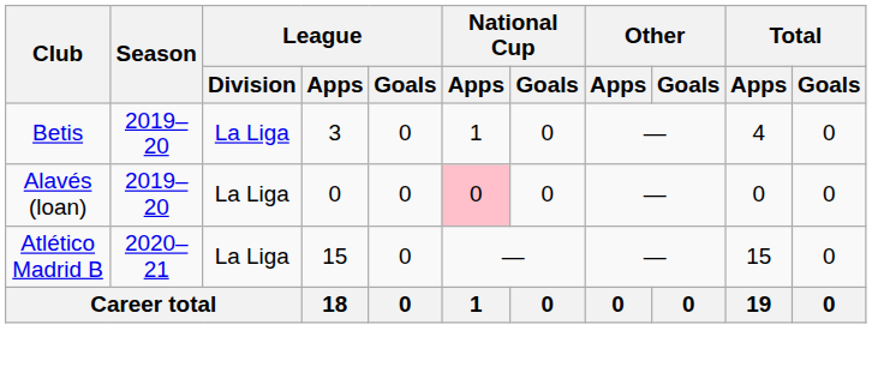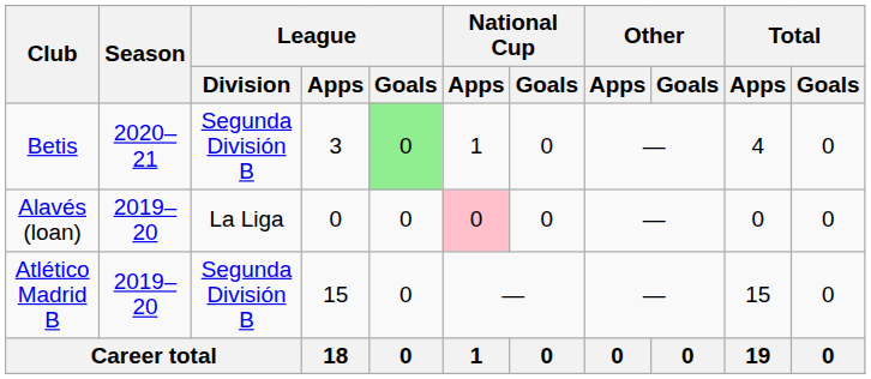 <table class="wikitable" style="text-align:center">
 <tr>
 <th rowspan="2">Club</th>
 <th rowspan="2">Season</th>
 <th colspan="3">League</th>
 <th colspan="2">National Cup</th>
 <th colspan="2">Other</th>
 <th colspan="2">Total</th>
 </tr>
 <tr>
 <th>Division</th>
 <th>Apps</th>
 <th>Goals</th>
 <th>Apps</th>
 <th>Goals</th>
 <th>Apps</th>
 <th>Goals</th>
 <th>Apps</th>
 <th>Goals</th>
 </tr>
 <tr>
 <td><a href='#'>Betis</a></td>
-<td><a href='#'>2019–20</a></td>
-<td><a href='#'>La Liga</a></td>
+<td><a href='#'>2020–21</a></td>
+<td><a href='#'>Segunda División B</a></td>
 <td>3</td>
-<td>0</td>
+<td style="background: lightgreen;">0</td>
 <td>1</td>
 <td>0</td>
 <td colspan="2">—</td>
 <td>4</td>
 <td>0</td>
 </tr>
 <tr>
 <td><a href='#'>Alavés</a> (loan)</td>
 <td><a href='#'>2019–20</a></td>
 <td>La Liga</td>
 <td>0</td>
 <td>0</td>
 <td style="background: pink;">0</td>
 <td>0</td>
 <td colspan="2">—</td>
 <td>0</td>
 <td>0</td>
 </tr>
 <tr>
 <td><a href='#'>Atlético Madrid B</a></td>
-<td><a href='#'>2020–21</a></td>
-<td>La Liga</td>
+<td><a href='#'>2019–20</a></td>
+<td><a href='#'>Segunda División B</a></td>
 <td>15</td>
 <td>0</td>
 <td colspan="2">—</td>
 <td colspan="2">—</td>
 <td>15</td>
 <td>0</td>
 </tr>
 <tr>
 <th colspan="3">Career total</th>
 <th>18</th>
 <th>0</th>
 <th>1</th>
 <th>0</th>
 <th>0</th>
 <th>0</th>
 <th>19</th>
 <th>0</th>
 </tr>
 </table>
